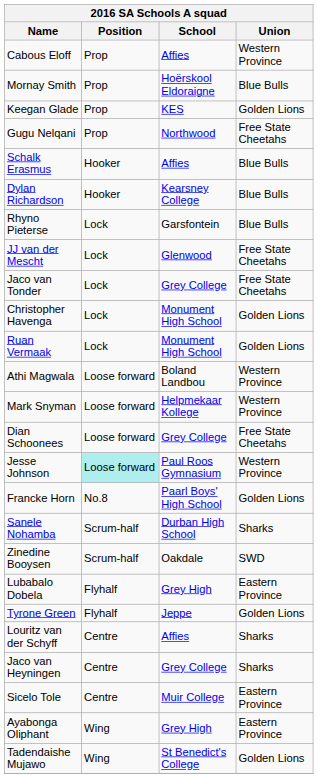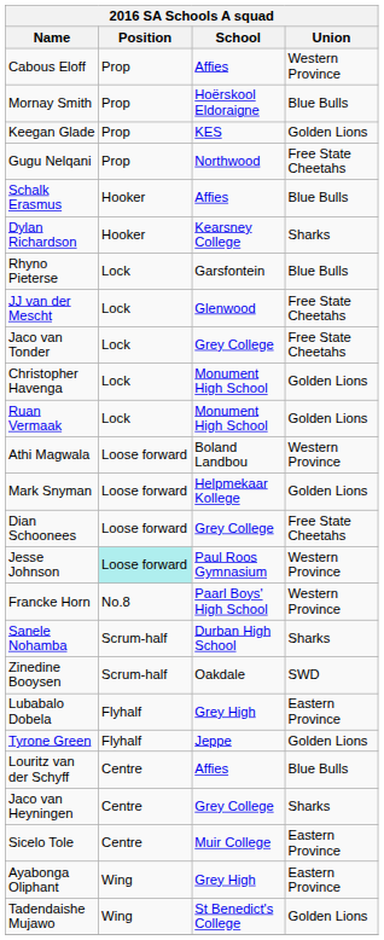 <table class="wikitable" style="text-align:left; width:50%">
 <tr>
 <th colspan="100%">2016 SA Schools A squad</th>
 </tr>
 <tr>
 <th style="width:25%;">Name</th>
 <th style="width:25%;">Position</th>
 <th style="width:25%;">School</th>
 <th style="width:25%;">Union</th>
 </tr>
 <tr>
 <td>Cabous Eloff</td>
 <td>Prop</td>
 <td><a href='#'>Affies</a></td>
 <td>Western Province</td>
 </tr>
 <tr>
 <td>Mornay Smith</td>
 <td>Prop</td>
 <td><a href='#'>Hoërskool Eldoraigne</a></td>
 <td>Blue Bulls</td>
 </tr>
 <tr>
 <td>Keegan Glade</td>
 <td>Prop</td>
 <td><a href='#'>KES</a></td>
 <td>Golden Lions</td>
 </tr>
 <tr>
 <td>Gugu Nelqani</td>
 <td>Prop</td>
 <td><a href='#'>Northwood</a></td>
 <td>Free State Cheetahs</td>
 </tr>
 <tr>
 <td><a href='#'>Schalk Erasmus</a></td>
 <td>Hooker</td>
 <td><a href='#'>Affies</a></td>
 <td>Blue Bulls</td>
 </tr>
 <tr>
 <td><a href='#'>Dylan Richardson</a></td>
 <td>Hooker</td>
 <td><a href='#'>Kearsney College</a></td>
-<td>Blue Bulls</td>
+<td>Sharks</td>
 </tr>
 <tr>
 <td>Rhyno Pieterse</td>
 <td>Lock</td>
 <td>Garsfontein</td>
 <td>Blue Bulls</td>
 </tr>
 <tr>
 <td><a href='#'>JJ van der Mescht</a></td>
 <td>Lock</td>
 <td><a href='#'>Glenwood</a></td>
 <td>Free State Cheetahs</td>
 </tr>
 <tr>
 <td>Jaco van Tonder</td>
 <td>Lock</td>
 <td><a href='#'>Grey College</a></td>
 <td>Free State Cheetahs</td>
 </tr>
 <tr>
 <td>Christopher Havenga</td>
 <td>Lock</td>
 <td><a href='#'>Monument High School</a></td>
 <td>Golden Lions</td>
 </tr>
 <tr>
 <td><a href='#'>Ruan Vermaak</a></td>
 <td>Lock</td>
 <td><a href='#'>Monument High School</a></td>
 <td>Golden Lions</td>
 </tr>
 <tr>
 <td>Athi Magwala</td>
 <td>Loose forward</td>
 <td>Boland Landbou</td>
 <td>Western Province</td>
 </tr>
 <tr>
 <td>Mark Snyman</td>
 <td>Loose forward</td>
 <td><a href='#'>Helpmekaar Kollege</a></td>
-<td>Western Province</td>
+<td>Golden Lions</td>
 </tr>
 <tr>
 <td>Dian Schoonees</td>
 <td>Loose forward</td>
 <td><a href='#'>Grey College</a></td>
 <td>Free State Cheetahs</td>
 </tr>
 <tr>
 <td>Jesse Johnson</td>
 <td style="background: paleturquoise;">Loose forward</td>
 <td><a href='#'>Paul Roos Gymnasium</a></td>
 <td>Western Province</td>
 </tr>
 <tr>
 <td>Francke Horn</td>
 <td>No.8</td>
 <td><a href='#'>Paarl Boys' High School</a></td>
-<td>Golden Lions</td>
+<td>Western Province</td>
 </tr>
 <tr>
 <td><a href='#'>Sanele Nohamba</a></td>
 <td>Scrum-half</td>
 <td><a href='#'>Durban High School</a></td>
 <td>Sharks</td>
 </tr>
 <tr>
 <td>Zinedine Booysen</td>
 <td>Scrum-half</td>
 <td>Oakdale</td>
 <td>SWD</td>
 </tr>
 <tr>
 <td>Lubabalo Dobela</td>
 <td>Flyhalf</td>
 <td><a href='#'>Grey High</a></td>
 <td>Eastern Province</td>
 </tr>
 <tr>
 <td><a href='#'>Tyrone Green</a></td>
 <td>Flyhalf</td>
 <td><a href='#'>Jeppe</a></td>
 <td>Golden Lions</td>
 </tr>
 <tr>
 <td>Louritz van der Schyff</td>
 <td>Centre</td>
 <td><a href='#'>Affies</a></td>
-<td>Sharks</td>
+<td>Blue Bulls</td>
 </tr>
 <tr>
 <td>Jaco van Heyningen</td>
 <td>Centre</td>
 <td><a href='#'>Grey College</a></td>
 <td>Sharks</td>
 </tr>
 <tr>
 <td>Sicelo Tole</td>
 <td>Centre</td>
 <td><a href='#'>Muir College</a></td>
 <td>Eastern Province</td>
 </tr>
 <tr>
 <td>Ayabonga Oliphant</td>
 <td>Wing</td>
 <td><a href='#'>Grey High</a></td>
 <td>Eastern Province</td>
 </tr>
 <tr>
 <td>Tadendaishe Mujawo</td>
 <td>Wing</td>
 <td><a href='#'>St Benedict's College</a></td>
 <td>Golden Lions</td>
 </tr>
 <tr>
 </tr>
 </table>
